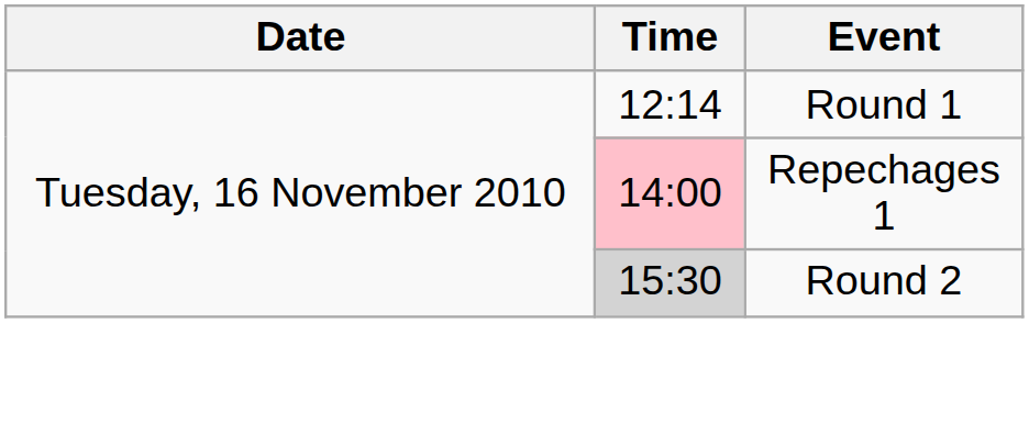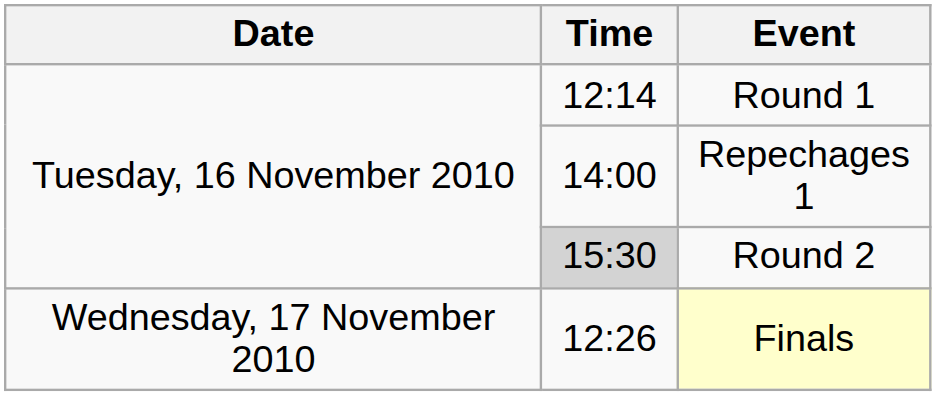 <table class = "wikitable" style="text-align:center;">
 <tr>
 <th width=220>Date</th>
 <th width=50>Time</th>
 <th width=100>Event</th>
 </tr>
 <tr>
 <td rowspan=3>Tuesday, 16 November 2010</td>
 <td>12:14</td>
 <td>Round 1</td>
 </tr>
 <tr>
-<td style="background: pink;">14:00</td>
+<td>14:00</td>
 <td>Repechages 1</td>
 </tr>
 <tr>
 <td style="background: lightgrey;">15:30</td>
 <td>Round 2</td>
 </tr>
+<tr>
+<td>Wednesday, 17 November 2010</td>
+<td>12:26</td>
+<td bgcolor=ffffcc>Finals</td>
+</tr>
 </table>
